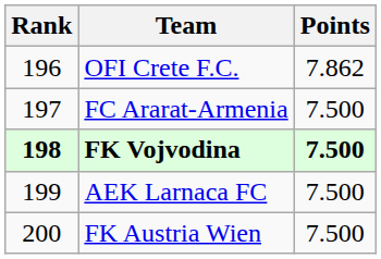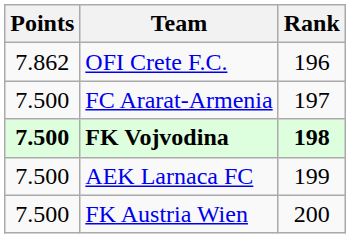 <table class="wikitable" style="text-align: center;">
 <tr>
+<th>Points</th>
+<th>Team</th>
 <th>Rank</th>
-<th>Team</th>
-<th>Points</th>
 </tr>
 <tr>
+<td>7.862</td>
+<td align="left"> <a href='#'>OFI Crete F.C.</a></td>
 <td>196</td>
-<td align="left"> <a href='#'>OFI Crete F.C.</a></td>
-<td>7.862</td>
 </tr>
 <tr>
+<td>7.500</td>
+<td align="left"> <a href='#'>FC Ararat-Armenia</a></td>
 <td>197</td>
-<td align="left"> <a href='#'>FC Ararat-Armenia</a></td>
-<td>7.500</td>
 </tr>
 <tr bgcolor="#ddffdd" style="font-weight:bold">
+<td>7.500</td>
+<td align="left"> FK Vojvodina</td>
 <td>198</td>
-<td align="left"> FK Vojvodina</td>
-<td>7.500</td>
 </tr>
 <tr>
+<td>7.500</td>
+<td align="left"> <a href='#'>AEK Larnaca FC</a></td>
 <td>199</td>
-<td align="left"> <a href='#'>AEK Larnaca FC</a></td>
-<td>7.500</td>
 </tr>
 <tr>
+<td>7.500</td>
+<td align="left"> <a href='#'>FK Austria Wien</a></td>
 <td>200</td>
-<td align="left"> <a href='#'>FK Austria Wien</a></td>
-<td>7.500</td>
 </tr>
 </table>
